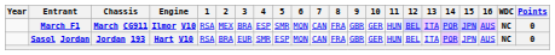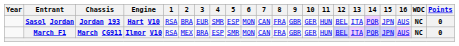 <table class="wikitable" style="text-align:center; font-size:85%">
 <tr>
 <th>Year</th>
 <th>Entrant</th>
 <th>Chassis</th>
 <th>Engine</th>
 <th>1</th>
 <th>2</th>
 <th>3</th>
 <th>4</th>
 <th>5</th>
 <th>6</th>
 <th>7</th>
 <th>8</th>
 <th>9</th>
 <th>10</th>
 <th>11</th>
 <th>12</th>
 <th>13</th>
 <th>14</th>
 <th>15</th>
 <th>16</th>
 <th>WDC</th>
 <th><a href='#'>Points</a></th>
 </tr>
 <tr>
 <td></td>
+<th nowrap><a href='#'>Sasol</a> <a href='#'>Jordan</a></th>
+<th nowrap><a href='#'>Jordan</a> <a href='#'>193</a></th>
+<th nowrap><a href='#'>Hart</a> <a href='#'>V10</a></th>
+<td><a href='#'>RSA</a></td>
+<td><a href='#'>BRA</a></td>
+<td><a href='#'>EUR</a></td>
+<td><a href='#'>SMR</a></td>
+<td><a href='#'>ESP</a></td>
+<td><a href='#'>MON</a></td>
+<td><a href='#'>CAN</a></td>
+<td><a href='#'>FRA</a></td>
+<td><a href='#'>GBR</a></td>
+<td><a href='#'>GER</a></td>
+<td><a href='#'>HUN</a></td>
+<td><a href='#'>BEL</a></td>
+<td><a href='#'>ITA</a></td>
+<td style="background:#EFCFFF;"><a href='#'>POR</a><br></td>
+<td><a href='#'>JPN</a></td>
+<td><a href='#'>AUS</a></td>
+<th>NC</th>
+<th>0</th>
+</tr>
+<tr>
+<td></td>
 <th nowrap><a href='#'>March F1</a></th>
 <th nowrap><a href='#'>March</a> <a href='#'>CG911</a></th>
 <th nowrap><a href='#'>Ilmor</a> <a href='#'>V10</a></th>
 <td><a href='#'>RSA</a></td>
 <td><a href='#'>MEX</a></td>
 <td><a href='#'>BRA</a></td>
 <td><a href='#'>ESP</a></td>
 <td><a href='#'>SMR</a></td>
 <td><a href='#'>MON</a></td>
 <td><a href='#'>CAN</a></td>
 <td><a href='#'>FRA</a></td>
 <td><a href='#'>GBR</a></td>
 <td><a href='#'>GER</a></td>
 <td><a href='#'>HUN</a></td>
 <td style="background:#CFCFFF;"><a href='#'>BEL</a><br></td>
 <td style="background:#EFCFFF;"><a href='#'>ITA</a><br></td>
 <td style="background:#CFCFFF;"><a href='#'>POR</a><br></td>
 <td style="background:#CFCFFF;"><a href='#'>JPN</a><br></td>
 <td style="background:#EFCFFF;"><a href='#'>AUS</a><br></td>
 <th>NC</th>
 <th>0</th>
 </tr>
 <tr>
-<td></td>
-<th nowrap><a href='#'>Sasol</a> <a href='#'>Jordan</a></th>
-<th nowrap><a href='#'>Jordan</a> <a href='#'>193</a></th>
-<th nowrap><a href='#'>Hart</a> <a href='#'>V10</a></th>
-<td><a href='#'>RSA</a></td>
-<td><a href='#'>BRA</a></td>
-<td><a href='#'>EUR</a></td>
-<td><a href='#'>SMR</a></td>
-<td><a href='#'>ESP</a></td>
-<td><a href='#'>MON</a></td>
-<td><a href='#'>CAN</a></td>
-<td><a href='#'>FRA</a></td>
-<td><a href='#'>GBR</a></td>
-<td><a href='#'>GER</a></td>
-<td><a href='#'>HUN</a></td>
-<td><a href='#'>BEL</a></td>
-<td><a href='#'>ITA</a></td>
-<td style="background:#EFCFFF;"><a href='#'>POR</a><br></td>
-<td><a href='#'>JPN</a></td>
-<td><a href='#'>AUS</a></td>
-<th>NC</th>
-<th>0</th>
-</tr>
-<tr>
 <th colspan="22"></th>
 </tr>
 </table>
